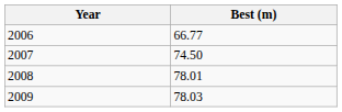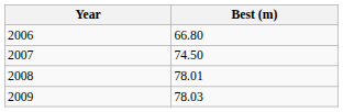 <table class="wikitable">
 <tr>
 <th width=200>Year</th>
 <th width=200>Best (m)</th>
 </tr>
 <tr>
 <td>2006</td>
-<td>66.77</td>
+<td>66.80</td>
 </tr>
 <tr>
 <td>2007</td>
 <td>74.50</td>
 </tr>
 <tr>
 <td>2008</td>
 <td>78.01</td>
 </tr>
 <tr>
 <td>2009</td>
 <td>78.03</td>
 </tr>
 </table>
